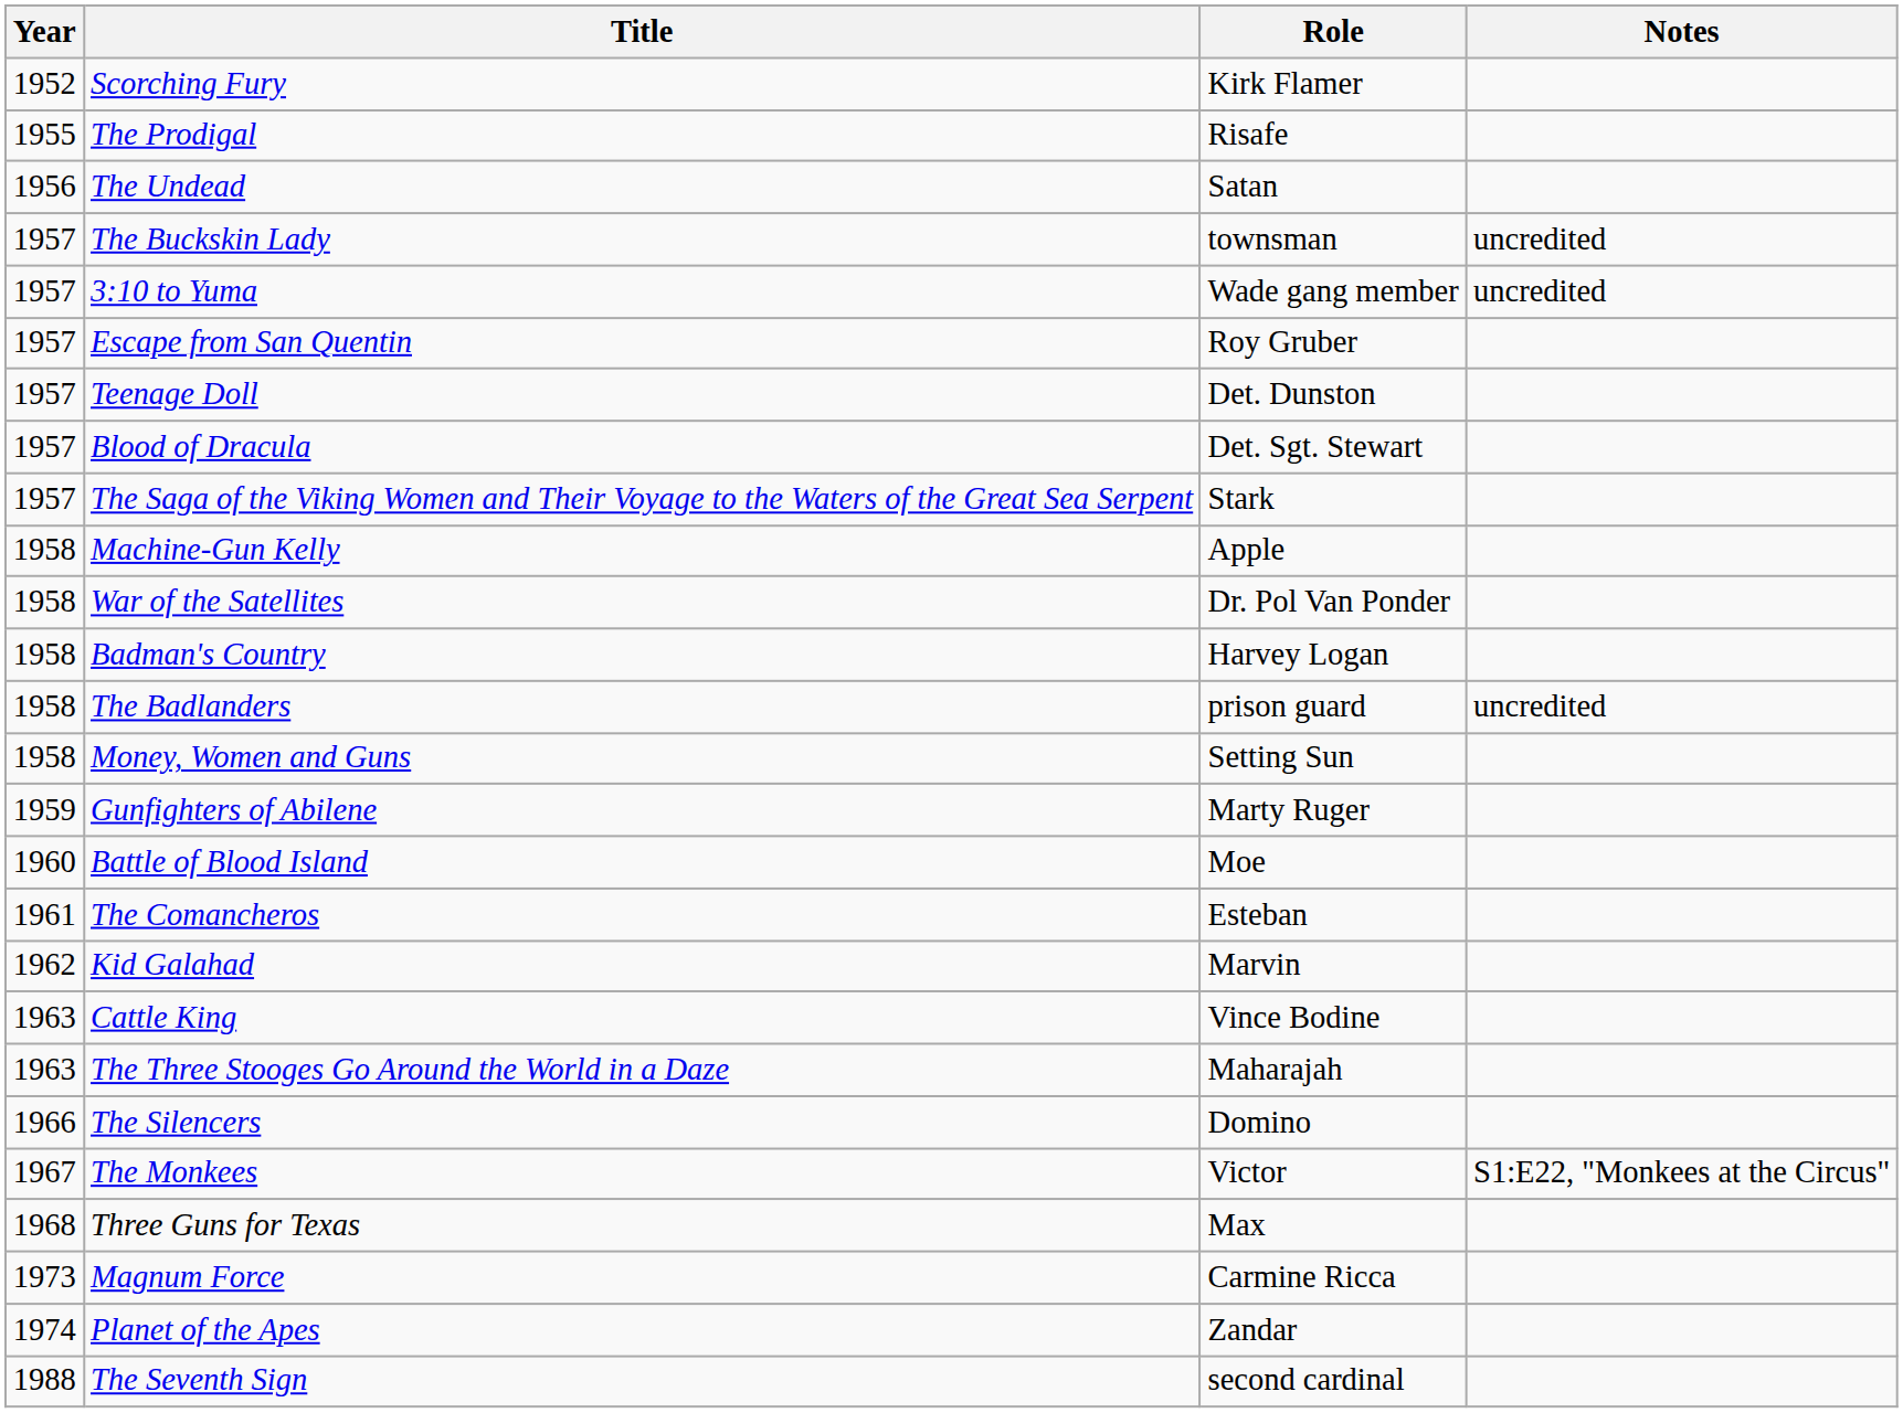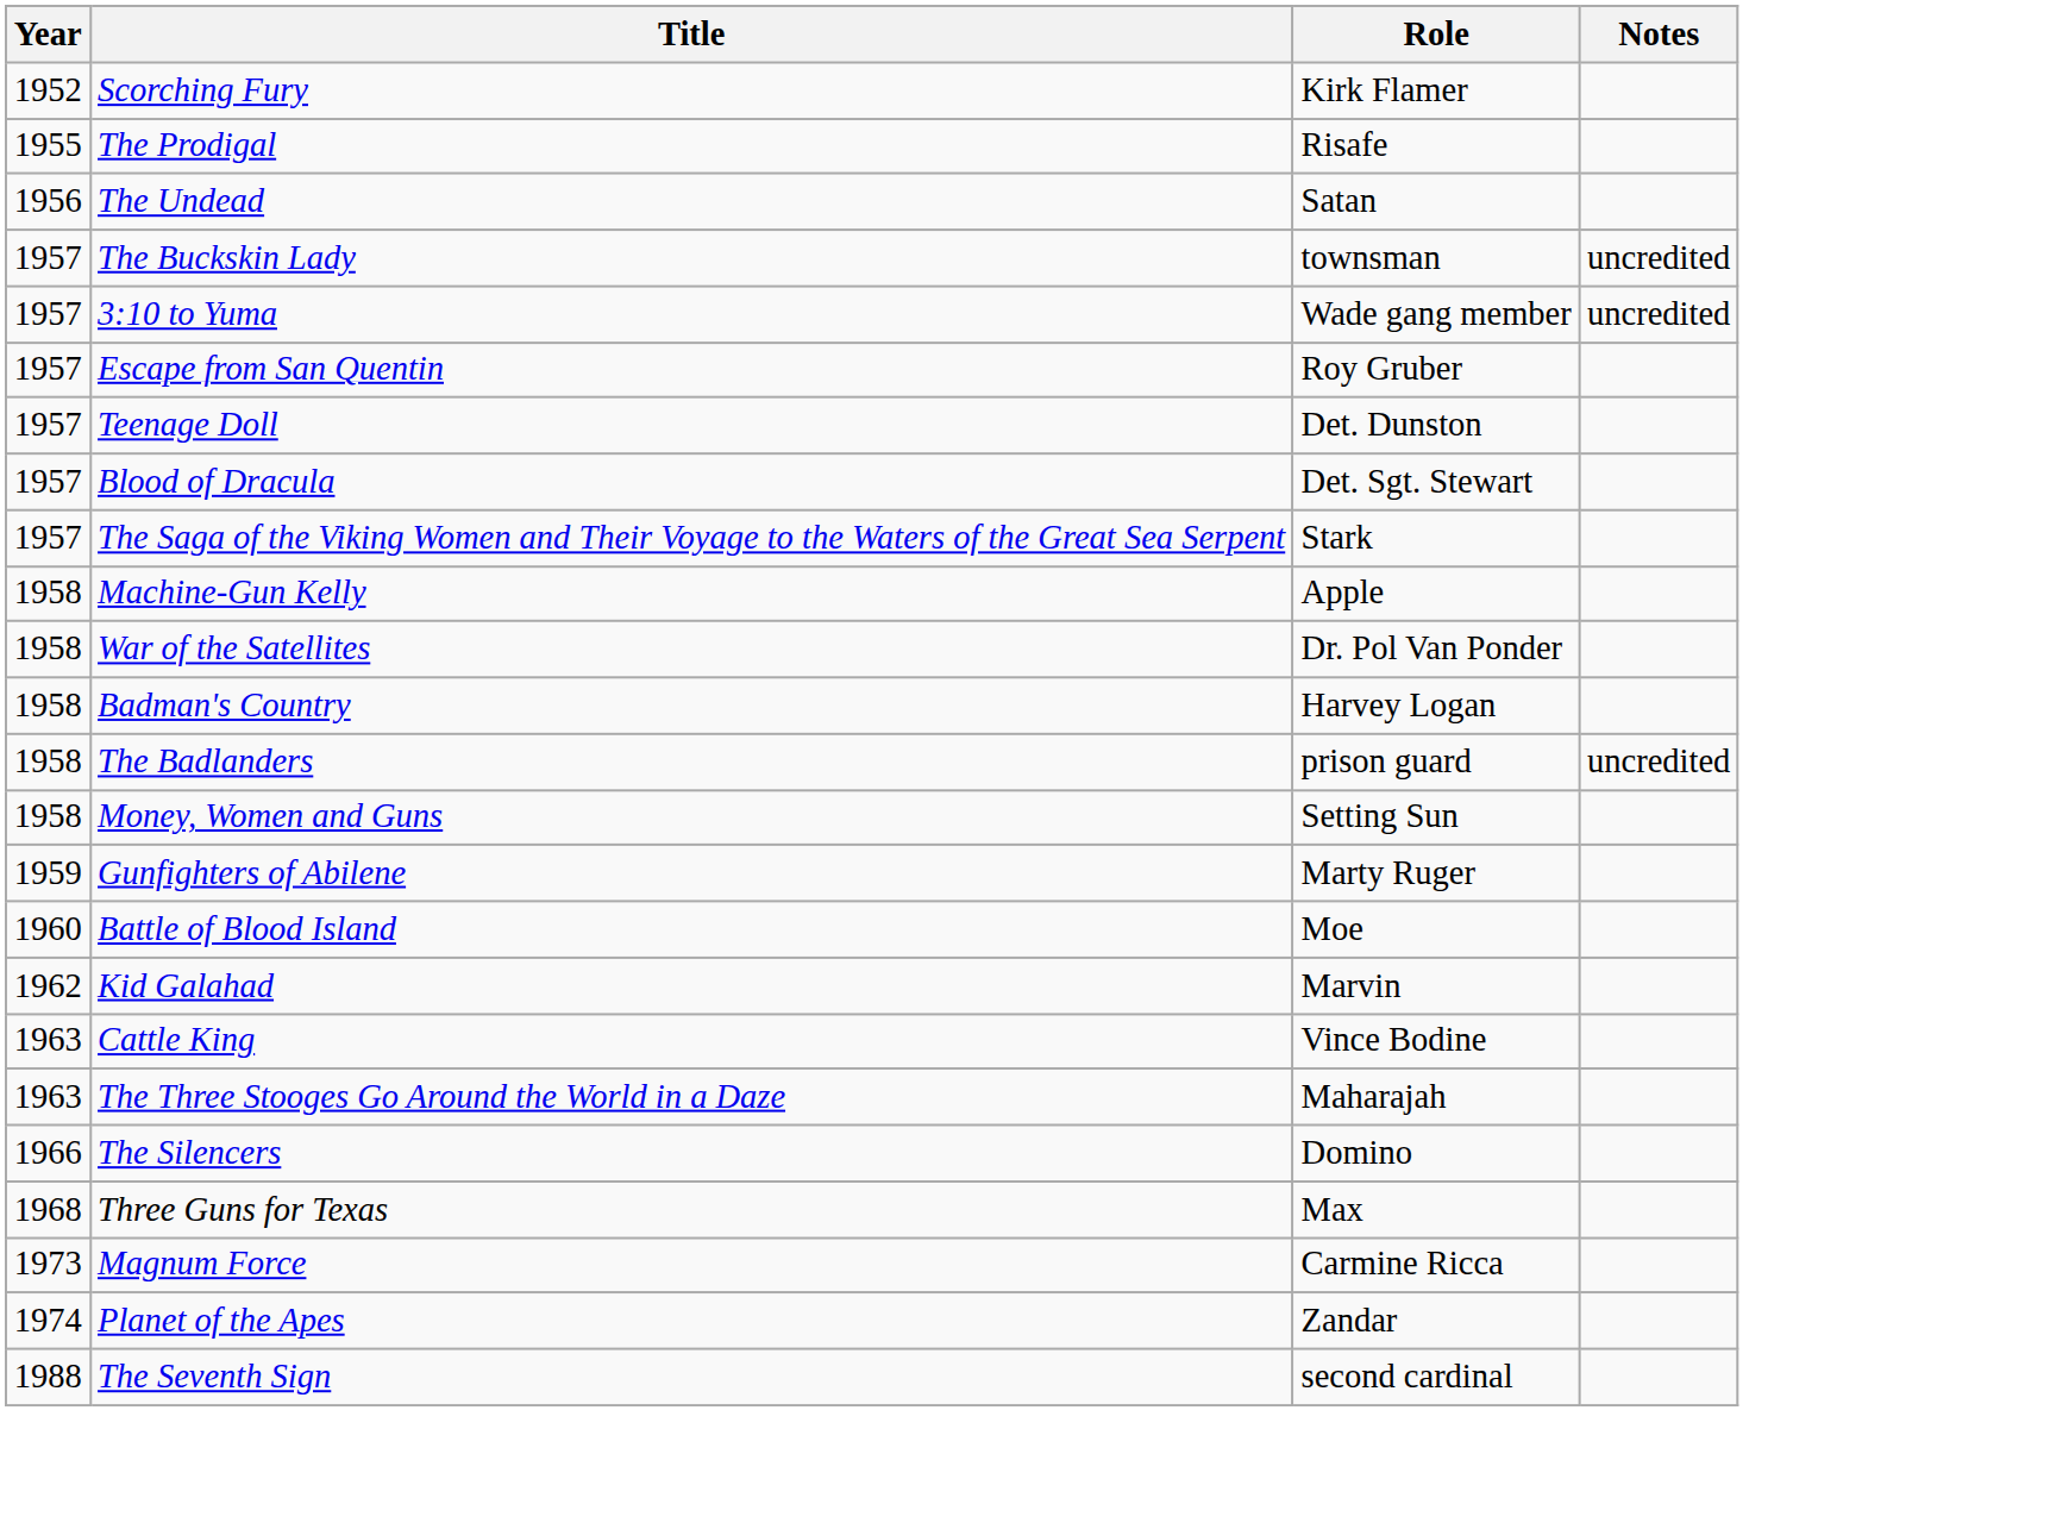 <table class="wikitable" style="font-size: 90%;">
 <tr>
 <th>Year</th>
 <th>Title</th>
 <th>Role</th>
 <th>Notes</th>
 </tr>
 <tr>
 <td>1952</td>
 <td><em><a href='#'>Scorching Fury</a></em></td>
 <td>Kirk Flamer</td>
 <td></td>
 </tr>
 <tr>
 <td>1955</td>
 <td><em><a href='#'>The Prodigal</a></em></td>
 <td>Risafe</td>
 <td></td>
 </tr>
 <tr>
 <td>1956</td>
 <td><em><a href='#'>The Undead</a></em></td>
 <td>Satan</td>
 <td></td>
 </tr>
 <tr>
 <td>1957</td>
 <td><em><a href='#'>The Buckskin Lady</a></em></td>
 <td>townsman</td>
 <td>uncredited</td>
 </tr>
 <tr>
 <td>1957</td>
 <td><em><a href='#'>3:10 to Yuma</a></em></td>
 <td>Wade gang member</td>
 <td>uncredited</td>
 </tr>
 <tr>
 <td>1957</td>
 <td><em><a href='#'>Escape from San Quentin</a></em></td>
 <td>Roy Gruber</td>
 <td></td>
 </tr>
 <tr>
 <td>1957</td>
 <td><em><a href='#'>Teenage Doll</a></em></td>
 <td>Det. Dunston</td>
 <td></td>
 </tr>
 <tr>
 <td>1957</td>
 <td><em><a href='#'>Blood of Dracula</a></em></td>
 <td>Det. Sgt. Stewart</td>
 <td></td>
 </tr>
 <tr>
 <td>1957</td>
 <td><em><a href='#'>The Saga of the Viking Women and Their Voyage to the Waters of the Great Sea Serpent</a></em></td>
 <td>Stark</td>
 <td></td>
 </tr>
 <tr>
 <td>1958</td>
 <td><em><a href='#'>Machine-Gun Kelly</a></em></td>
 <td>Apple</td>
 <td></td>
 </tr>
 <tr>
 <td>1958</td>
 <td><em><a href='#'>War of the Satellites</a></em></td>
 <td>Dr. Pol Van Ponder</td>
 <td></td>
 </tr>
 <tr>
 <td>1958</td>
 <td><em><a href='#'>Badman's Country</a></em></td>
 <td>Harvey Logan</td>
 <td></td>
 </tr>
 <tr>
 <td>1958</td>
 <td><em><a href='#'>The Badlanders</a></em></td>
 <td>prison guard</td>
 <td>uncredited</td>
 </tr>
 <tr>
 <td>1958</td>
 <td><em><a href='#'>Money, Women and Guns</a></em></td>
 <td>Setting Sun</td>
 <td></td>
 </tr>
 <tr>
 <td>1959</td>
 <td><em><a href='#'>Gunfighters of Abilene</a></em></td>
 <td>Marty Ruger</td>
 <td></td>
 </tr>
 <tr>
 <td>1960</td>
 <td><em><a href='#'>Battle of Blood Island</a></em></td>
 <td>Moe</td>
 <td></td>
 </tr>
 <tr>
-<td>1961</td>
-<td><em><a href='#'>The Comancheros</a></em></td>
-<td>Esteban</td>
-<td></td>
-</tr>
-<tr>
 <td>1962</td>
 <td><em><a href='#'>Kid Galahad</a></em></td>
 <td>Marvin</td>
 <td></td>
 </tr>
 <tr>
 <td>1963</td>
 <td><em><a href='#'>Cattle King</a></em></td>
 <td>Vince Bodine</td>
 <td></td>
 </tr>
 <tr>
 <td>1963</td>
 <td><em><a href='#'>The Three Stooges Go Around the World in a Daze</a></em></td>
 <td>Maharajah</td>
 <td></td>
 </tr>
 <tr>
 <td>1966</td>
 <td><em><a href='#'>The Silencers</a></em></td>
 <td>Domino</td>
 <td></td>
-</tr>
-<tr>
-<td>1967</td>
-<td><em><a href='#'>The Monkees</a></em></td>
-<td>Victor</td>
-<td>S1:E22, "Monkees at the Circus"</td>
 </tr>
 <tr>
 <td>1968</td>
 <td><em>Three Guns for Texas</em></td>
 <td>Max</td>
 <td></td>
 </tr>
 <tr>
 <td>1973</td>
 <td><em><a href='#'>Magnum Force</a></em></td>
 <td>Carmine Ricca</td>
 <td></td>
 </tr>
 <tr>
 <td>1974</td>
 <td><em><a href='#'>Planet of the Apes</a></em></td>
 <td>Zandar</td>
 <td></td>
 </tr>
 <tr>
 <td>1988</td>
 <td><em><a href='#'>The Seventh Sign</a></em></td>
 <td>second cardinal</td>
 <td></td>
 </tr>
 </table>
